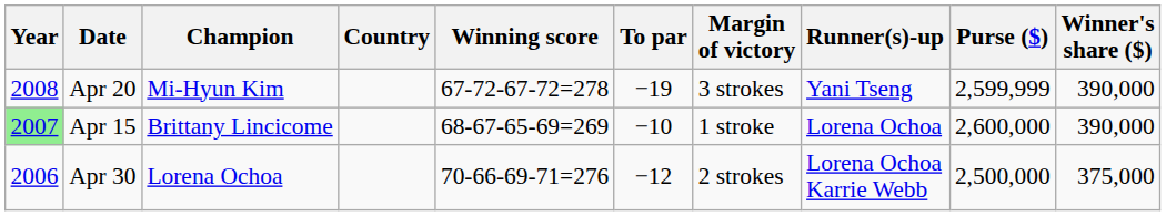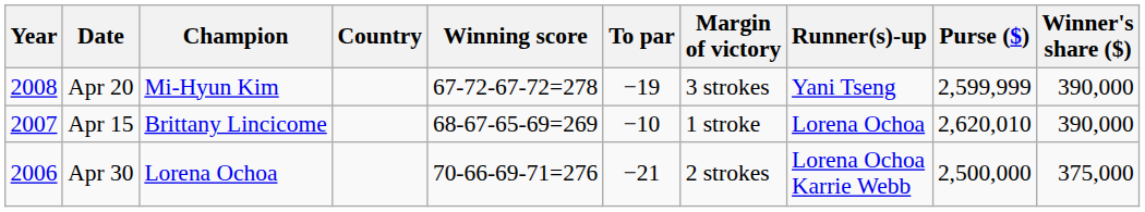 <table class="wikitable">
 <tr>
 <th>Year</th>
 <th>Date</th>
 <th>Champion</th>
 <th>Country</th>
 <th>Winning score</th>
 <th>To par</th>
 <th>Margin<br>of victory</th>
 <th>Runner(s)-up</th>
 <th>Purse (<a href='#'>$</a>)</th>
 <th>Winner's<br>share ($)</th>
 </tr>
 <tr>
 <td><a href='#'>2008</a></td>
 <td>Apr 20</td>
 <td><a href='#'>Mi-Hyun Kim</a></td>
 <td></td>
 <td>67-72-67-72=278</td>
 <td align=center>−19</td>
 <td>3 strokes</td>
 <td> <a href='#'>Yani Tseng</a></td>
 <td align=right>2,599,999</td>
 <td align=right>390,000</td>
 </tr>
 <tr>
-<td style="background: lightgreen;"><a href='#'>2007</a></td>
+<td><a href='#'>2007</a></td>
 <td>Apr 15</td>
 <td><a href='#'>Brittany Lincicome</a></td>
 <td></td>
 <td>68-67-65-69=269</td>
 <td align=center>−10</td>
 <td>1 stroke</td>
 <td> <a href='#'>Lorena Ochoa</a></td>
-<td align=right>2,600,000</td>
+<td align=right>2,620,010</td>
 <td align=right>390,000</td>
 </tr>
 <tr>
 <td><a href='#'>2006</a></td>
 <td>Apr 30</td>
 <td><a href='#'>Lorena Ochoa</a></td>
 <td></td>
 <td>70-66-69-71=276</td>
-<td align=center>−12</td>
+<td align=center>−21</td>
 <td>2 strokes</td>
 <td> <a href='#'>Lorena Ochoa</a><br> <a href='#'>Karrie Webb</a></td>
 <td align=right>2,500,000</td>
 <td align=right>375,000</td>
 </tr>
 </table>
